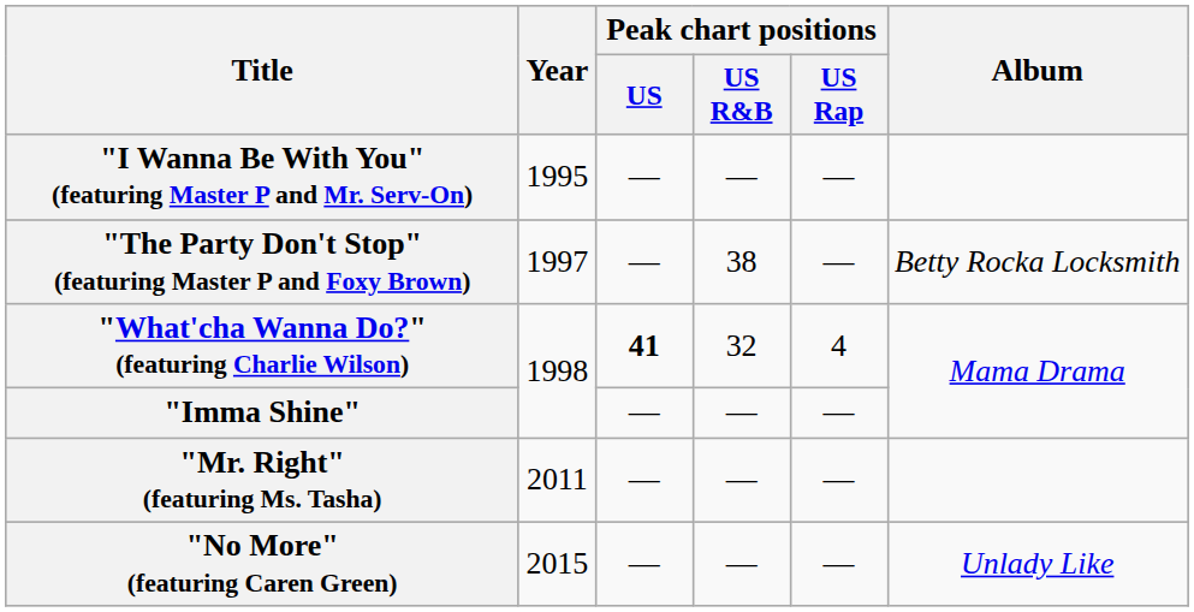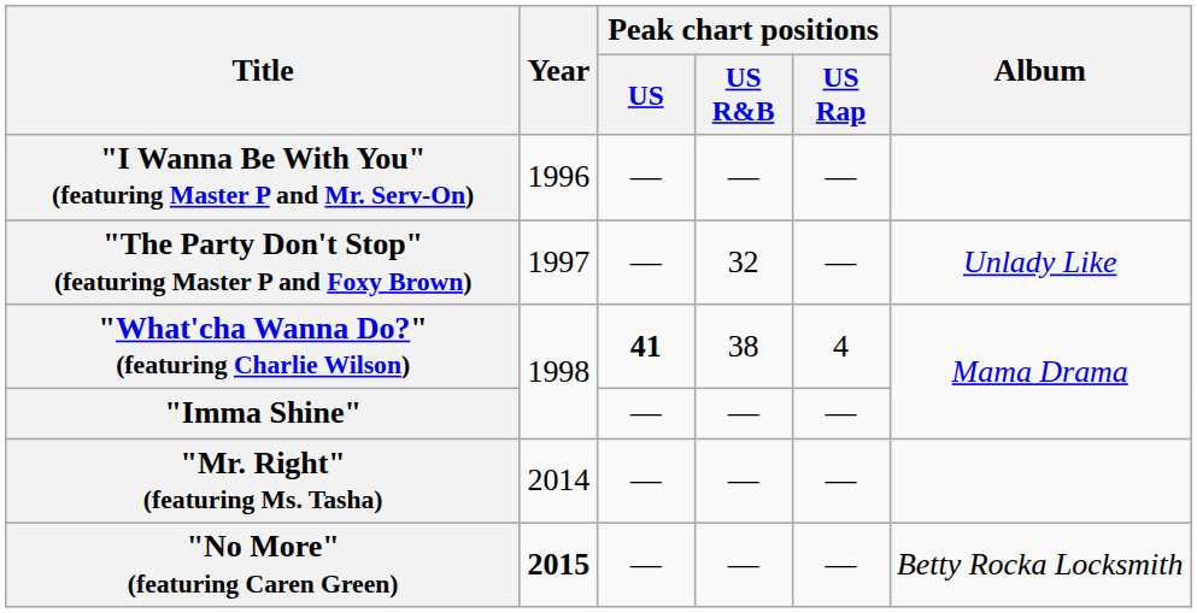 <table class="wikitable plainrowheaders" style="text-align:center;">
 <tr>
 <th scope="col" rowspan="2" style="width:16em;">Title</th>
 <th scope="col" rowspan="2">Year</th>
 <th scope="col" colspan="3">Peak chart positions</th>
 <th scope="col" rowspan="2">Album</th>
 </tr>
 <tr>
 <th style="width:3em; font-size:90%"><a href='#'>US</a></th>
 <th style="width:3em; font-size:90%"><a href='#'>US<br>R&B</a></th>
 <th style="width:3em; font-size:90%"><a href='#'>US<br>Rap</a></th>
 </tr>
 <tr>
 <th scope="row">"I Wanna Be With You"<br><small>(featuring <a href='#'>Master P</a> and <a href='#'>Mr. Serv-On</a>)</small></th>
-<td rowspan="1">1995</td>
+<td rowspan="1">1996</td>
 <td>—</td>
 <td>—</td>
 <td>—</td>
 <td></td>
 </tr>
 <tr>
 <th scope="row">"The Party Don't Stop"<br><small>(featuring Master P and <a href='#'>Foxy Brown</a>)</small></th>
 <td rowspan="1">1997</td>
 <td>—</td>
-<td>38</td>
+<td>32</td>
 <td>—</td>
-<td><em>Betty Rocka Locksmith</em></td>
+<td><em><a href='#'>Unlady Like</a></em></td>
 </tr>
 <tr>
 <th scope="row">"<a href='#'>What'cha Wanna Do?</a>"<br><small>(featuring <a href='#'>Charlie Wilson</a>)</small></th>
 <td rowspan="2">1998</td>
 <td><strong>41</strong></td>
-<td>32</td>
+<td>38</td>
 <td>4</td>
 <td rowspan="2"><em><a href='#'>Mama Drama</a></em></td>
 </tr>
 <tr>
 <th scope="row">"Imma Shine"</th>
 <td>—</td>
 <td>—</td>
 <td>—</td>
 </tr>
 <tr>
 <th scope="row">"Mr. Right"<br><small>(featuring Ms. Tasha)</small></th>
-<td>2011</td>
+<td>2014</td>
 <td>—</td>
 <td>—</td>
 <td>—</td>
 <td></td>
 </tr>
 <tr>
 <th scope="row">"No More"<br><small>(featuring Caren Green)</small></th>
-<td>2015</td>
+<td><strong>2015</strong></td>
 <td>—</td>
 <td>—</td>
 <td>—</td>
-<td><em><a href='#'>Unlady Like</a></em></td>
+<td><em>Betty Rocka Locksmith</em></td>
 </tr>
 </table>
